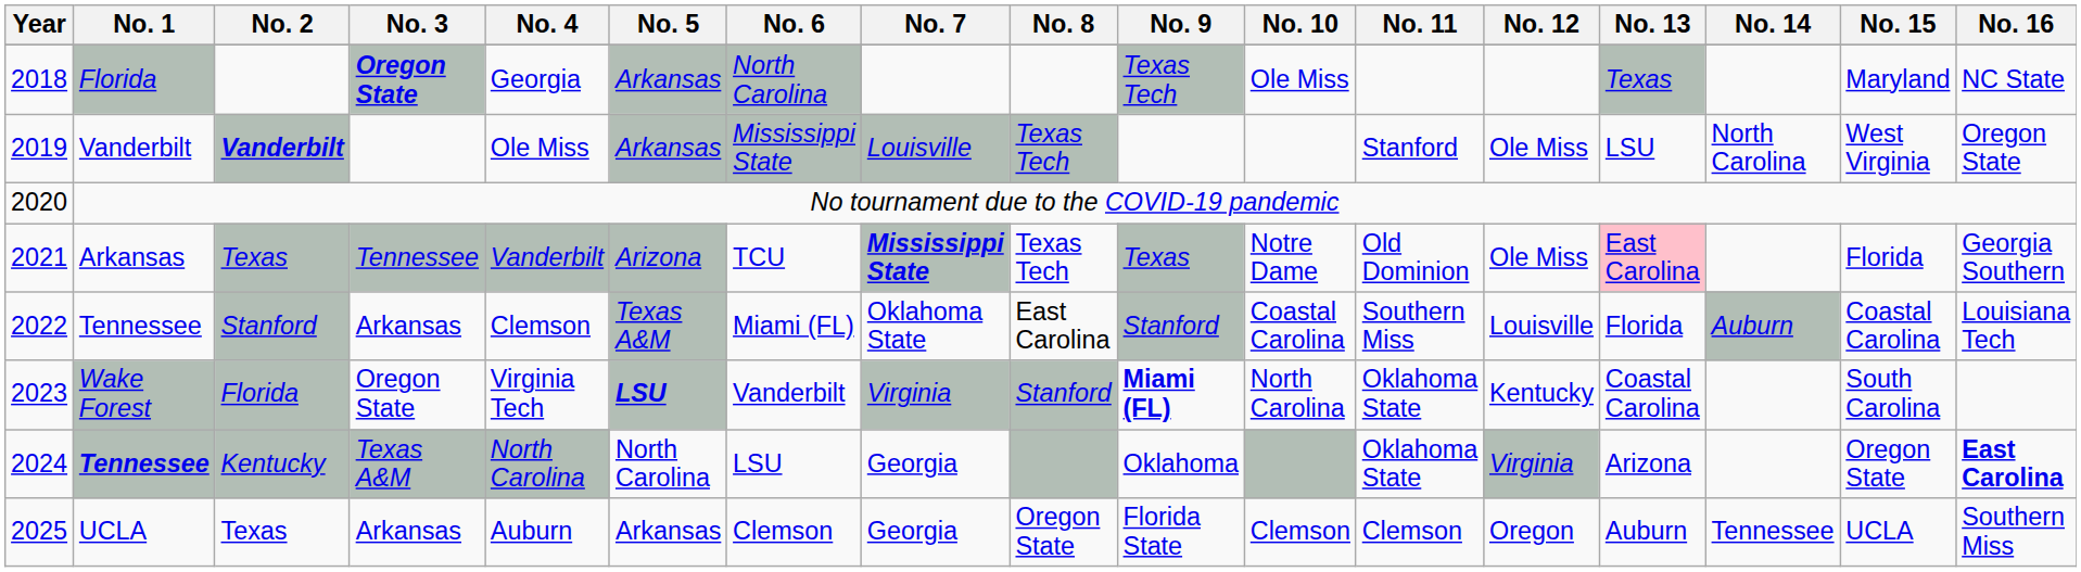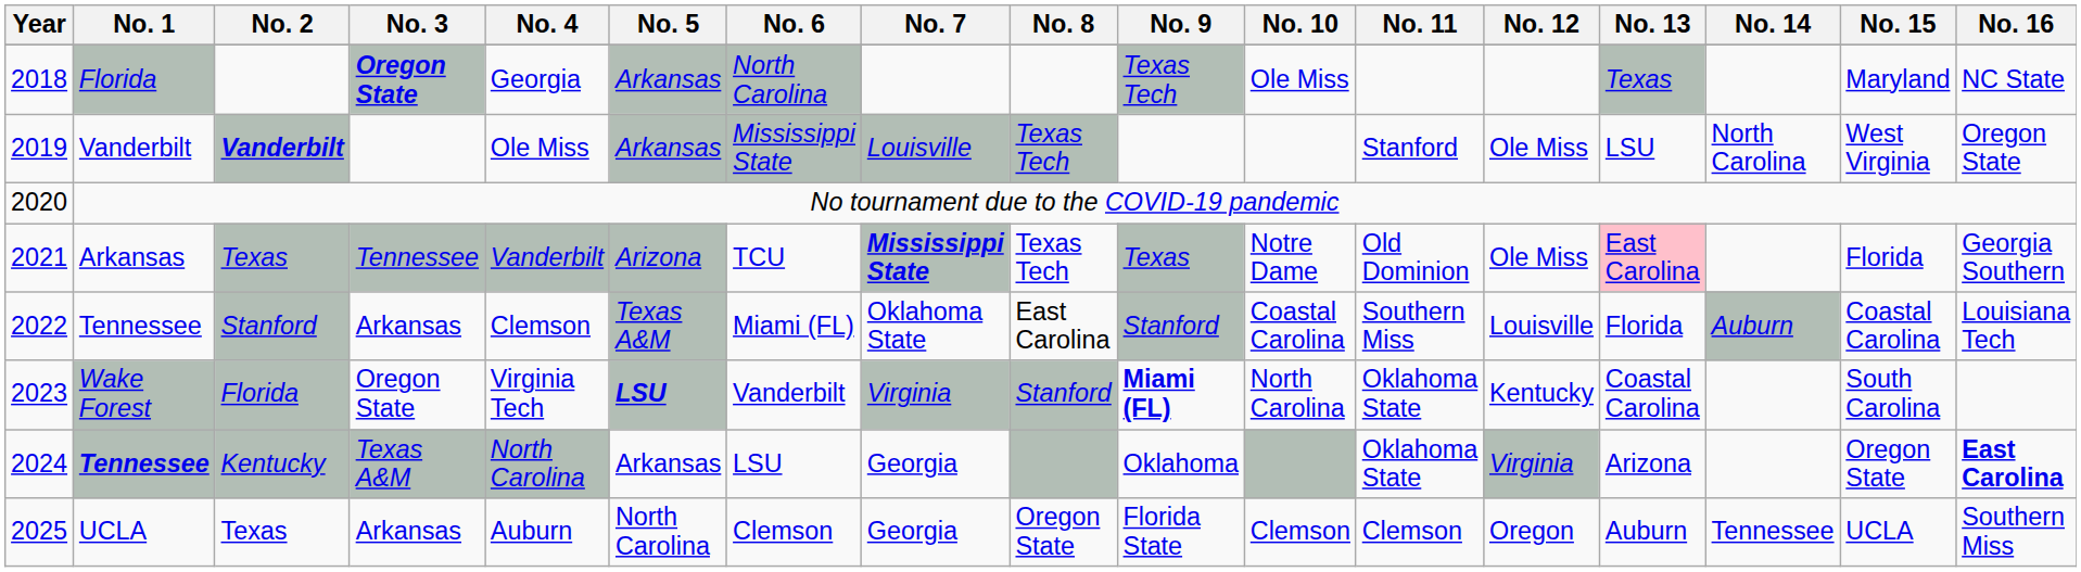 <table class=wikitable>
 <tr>
 <th>Year</th>
 <th>No. 1</th>
 <th>No. 2</th>
 <th>No. 3</th>
 <th>No. 4</th>
 <th>No. 5</th>
 <th>No. 6</th>
 <th>No. 7</th>
 <th>No. 8</th>
 <th>No. 9</th>
 <th>No. 10</th>
 <th>No. 11</th>
 <th>No. 12</th>
 <th>No. 13</th>
 <th>No. 14</th>
 <th>No. 15</th>
 <th>No. 16</th>
 </tr>
 <tr>
 </tr>
 <tr>
 <td><a href='#'>2018</a></td>
 <td style="background:#B2BEB5;"><em><a href='#'>Florida</a></em></td>
 <td></td>
 <td style="background:#B2BEB5;"><em><a href='#'><strong>Oregon State</strong></a></em></td>
 <td><a href='#'>Georgia</a></td>
 <td style="background:#B2BEB5;"><em><a href='#'>Arkansas</a></em></td>
 <td style="background:#B2BEB5;"><em><a href='#'>North Carolina</a></em></td>
 <td></td>
 <td></td>
 <td style="background:#B2BEB5;"><em><a href='#'>Texas Tech</a></em></td>
 <td><a href='#'>Ole Miss</a></td>
 <td></td>
 <td></td>
 <td style="background:#B2BEB5;"><em><a href='#'>Texas</a></em></td>
 <td></td>
 <td><a href='#'>Maryland</a></td>
 <td><a href='#'>NC State</a></td>
 </tr>
 <tr>
 <td><a href='#'>2019</a></td>
 <td><a href='#'>Vanderbilt</a></td>
 <td style="background:#B2BEB5;"><em><a href='#'><strong>Vanderbilt</strong></a></em></td>
 <td></td>
 <td><a href='#'>Ole Miss</a></td>
 <td style="background:#B2BEB5;"><em><a href='#'>Arkansas</a></em></td>
 <td style="background:#B2BEB5;"><em><a href='#'>Mississippi State</a></em></td>
 <td style="background:#B2BEB5;"><em><a href='#'>Louisville</a></em></td>
 <td style="background:#B2BEB5;"><em><a href='#'>Texas Tech</a></em></td>
 <td></td>
 <td></td>
 <td><a href='#'>Stanford</a></td>
 <td><a href='#'>Ole Miss</a></td>
 <td><a href='#'>LSU</a></td>
 <td><a href='#'>North Carolina</a></td>
 <td><a href='#'>West Virginia</a></td>
 <td><a href='#'>Oregon State</a></td>
 </tr>
 <tr>
 <td>2020</td>
 <td colspan=16 align=center><em>No tournament due to the <a href='#'>COVID-19 pandemic</a></em></td>
 </tr>
 <tr>
 <td><a href='#'>2021</a></td>
 <td><a href='#'>Arkansas</a></td>
 <td style="background:#B2BEB5;"><a href='#'><em>Texas</em></a></td>
 <td style="background:#B2BEB5;"><a href='#'><em>Tennessee</em></a></td>
 <td style="background:#B2BEB5;"><a href='#'><em>Vanderbilt</em></a></td>
 <td style="background:#B2BEB5;"><a href='#'><em>Arizona</em></a></td>
 <td><a href='#'>TCU</a></td>
 <td style="background:#B2BEB5;"><em><a href='#'><strong>Mississippi State</strong></a></em></td>
 <td><a href='#'>Texas Tech</a></td>
 <td style="background:#B2BEB5;"><em><a href='#'>Texas</a></em></td>
 <td><a href='#'>Notre Dame</a></td>
 <td><a href='#'>Old Dominion</a></td>
 <td><a href='#'>Ole Miss</a></td>
 <td style="background: pink;"><a href='#'>East Carolina</a></td>
 <td></td>
 <td><a href='#'>Florida</a></td>
 <td><a href='#'>Georgia Southern</a></td>
 </tr>
 <tr>
 <td><a href='#'>2022</a></td>
 <td><a href='#'>Tennessee</a></td>
 <td style="background:#B2BEB5;"><em><a href='#'>Stanford</a></em></td>
 <td><a href='#'>Arkansas</a></td>
 <td><a href='#'>Clemson</a></td>
 <td style="background:#B2BEB5;"><em><a href='#'>Texas A&M</a></em></td>
 <td><a href='#'>Miami (FL)</a></td>
 <td><a href='#'>Oklahoma State</a></td>
 <td 2022 East Carolina Pirates baseball team>East Carolina</td>
 <td style="background:#B2BEB5;"><em><a href='#'>Stanford</a></em></td>
 <td><a href='#'>Coastal Carolina</a></td>
 <td><a href='#'>Southern Miss</a></td>
 <td><a href='#'>Louisville</a></td>
 <td><a href='#'>Florida</a></td>
 <td style="background:#B2BEB5;"><em><a href='#'>Auburn</a></em></td>
 <td><a href='#'>Coastal Carolina</a></td>
 <td><a href='#'>Louisiana Tech</a></td>
 </tr>
 <tr>
 <td><a href='#'>2023</a></td>
 <td style="background:#B2BEB5;"><em><a href='#'>Wake Forest</a></em></td>
 <td style="background:#B2BEB5;"><em><a href='#'>Florida</a></em></td>
 <td><a href='#'>Oregon State</a></td>
 <td><a href='#'>Virginia Tech</a></td>
 <td style="background:#B2BEB5;"><strong><em><a href='#'>LSU</a></em></strong></td>
 <td><a href='#'>Vanderbilt</a></td>
 <td style="background:#B2BEB5;"><em><a href='#'>Virginia</a></em></td>
 <td style="background:#B2BEB5;"><em><a href='#'>Stanford</a></em></td>
 <td><strong><a href='#'>Miami (FL)</a></strong></td>
 <td><a href='#'>North Carolina</a></td>
 <td><a href='#'>Oklahoma State</a></td>
 <td><a href='#'>Kentucky</a></td>
 <td><a href='#'>Coastal Carolina</a></td>
 <td></td>
 <td><a href='#'>South Carolina</a></td>
 <td></td>
 </tr>
 <tr>
 <td><a href='#'>2024</a></td>
 <td bgcolor=#b2beb5><strong><em><a href='#'>Tennessee</a></em></strong></td>
 <td bgcolor=#b2beb5><em><a href='#'>Kentucky</a></em></td>
 <td bgcolor=#b2beb5><em><a href='#'>Texas A&M</a></em></td>
 <td bgcolor=#b2beb5><em><a href='#'>North Carolina</a></em></td>
-<td><a href='#'>North Carolina</a></td>
+<td><a href='#'>Arkansas</a></td>
 <td><a href='#'>LSU</a></td>
 <td><a href='#'>Georgia</a></td>
 <td bgcolor=#b2beb5><em></em></td>
 <td><a href='#'>Oklahoma</a></td>
 <td bgcolor=#b2beb5><em></em></td>
 <td><a href='#'>Oklahoma State</a></td>
 <td bgcolor=#b2beb5><em><a href='#'>Virginia</a></em></td>
 <td><a href='#'>Arizona</a></td>
 <td></td>
 <td><a href='#'>Oregon State</a></td>
 <td><strong><a href='#'>East Carolina</a></strong></td>
 </tr>
 <tr>
 <td><a href='#'>2025</a></td>
 <td><a href='#'>UCLA</a></td>
 <td><a href='#'>Texas</a></td>
 <td><a href='#'>Arkansas</a></td>
 <td><a href='#'>Auburn</a></td>
-<td><a href='#'>Arkansas</a></td>
+<td><a href='#'>North Carolina</a></td>
 <td><a href='#'>Clemson</a></td>
 <td><a href='#'>Georgia</a></td>
 <td><a href='#'>Oregon State</a></td>
 <td><a href='#'>Florida State</a></td>
 <td><a href='#'>Clemson</a></td>
 <td><a href='#'>Clemson</a></td>
 <td><a href='#'>Oregon</a></td>
 <td><a href='#'>Auburn</a></td>
 <td><a href='#'>Tennessee</a></td>
 <td><a href='#'>UCLA</a></td>
 <td><a href='#'>Southern Miss</a></td>
 </tr>
 </table>
